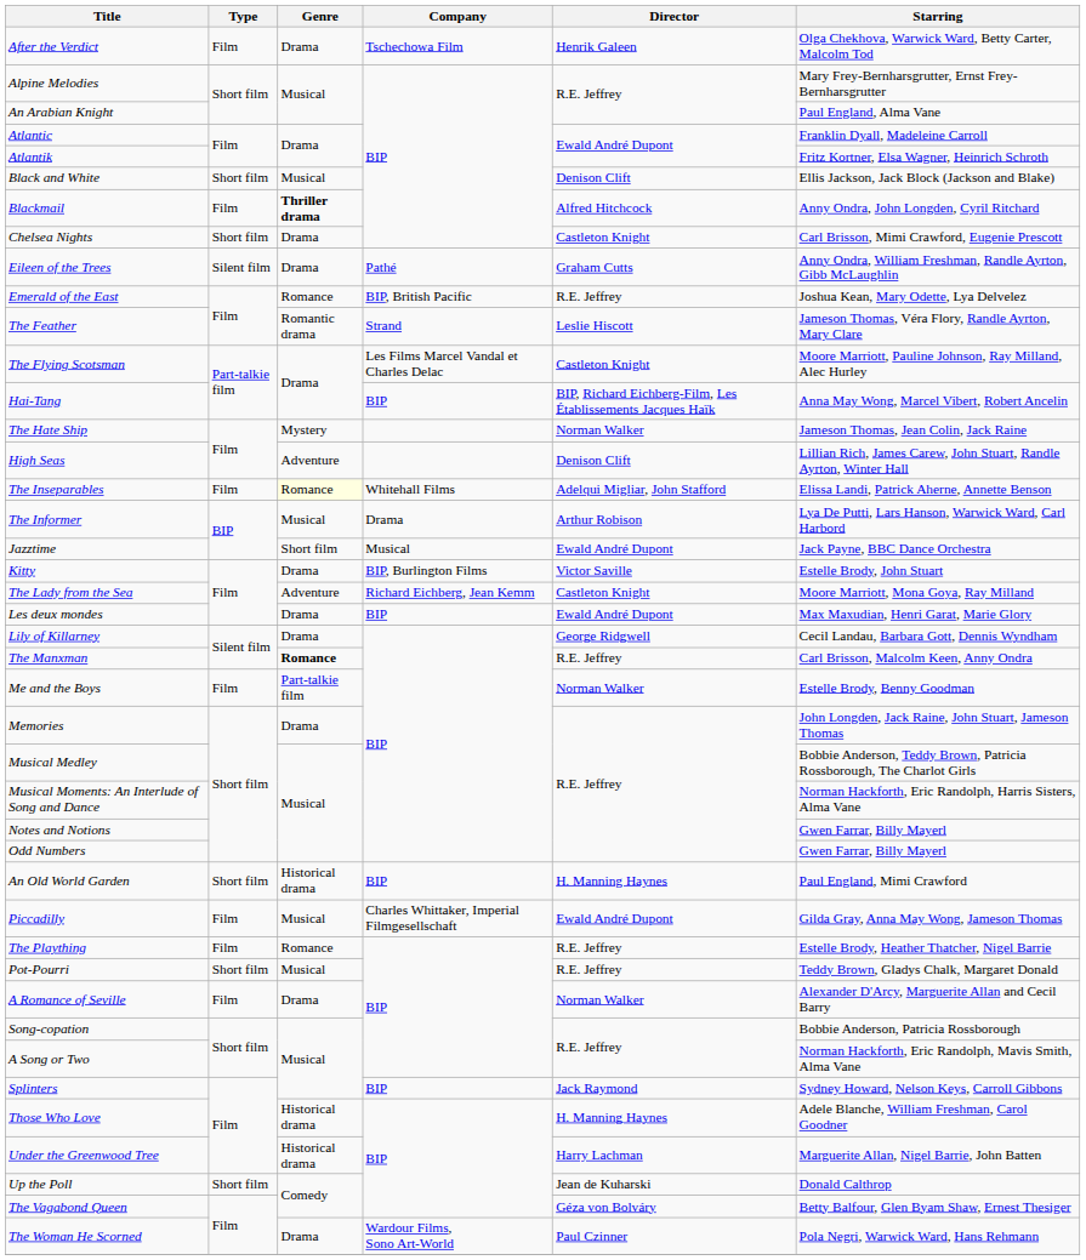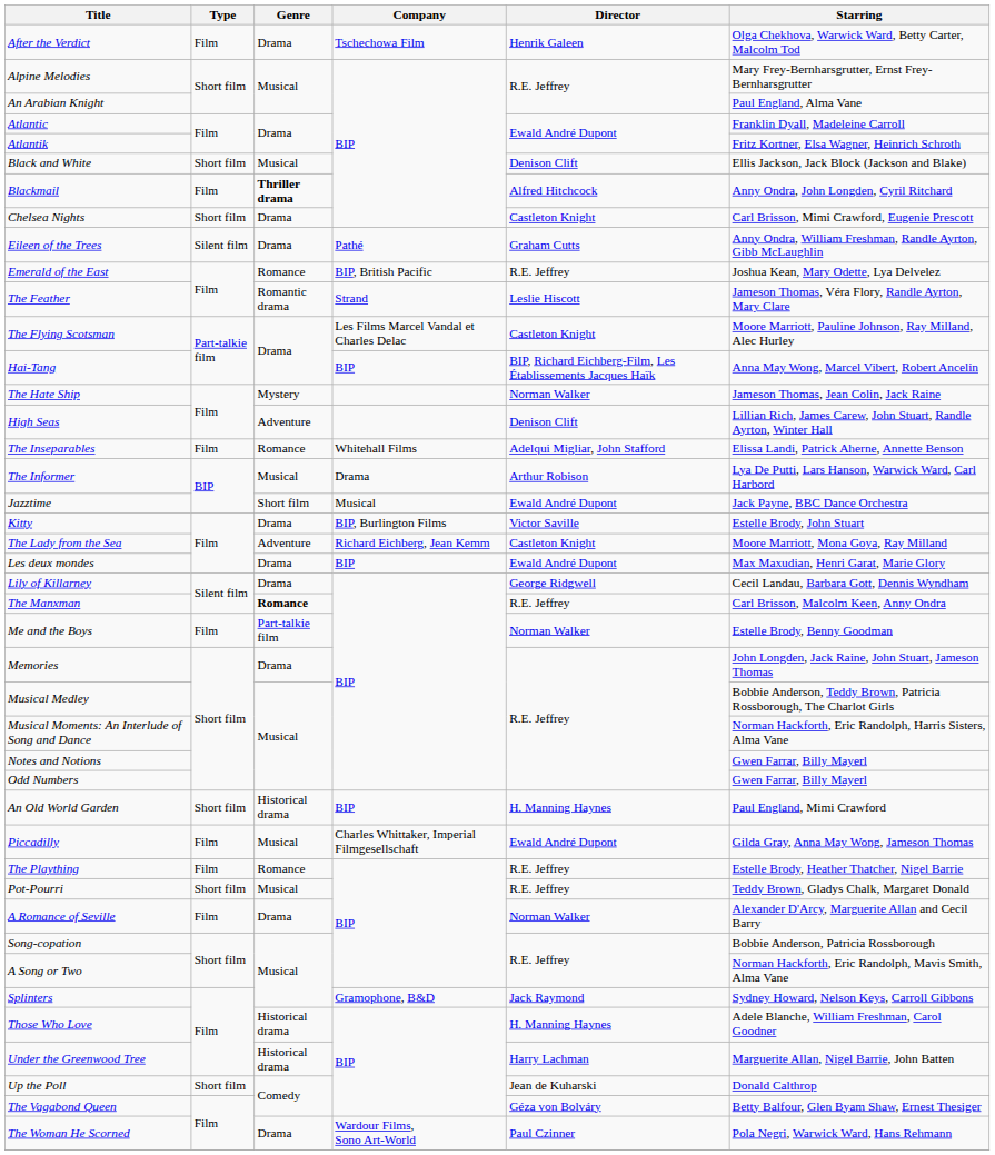 <table class="wikitable unsortable">
 <tr>
 <th>Title</th>
 <th>Type</th>
 <th>Genre</th>
 <th>Company</th>
 <th>Director</th>
 <th>Starring</th>
 </tr>
 <tr>
 <td><em><a href='#'>After the Verdict</a></em></td>
 <td>Film</td>
 <td>Drama</td>
 <td><a href='#'>Tschechowa Film</a></td>
 <td><a href='#'>Henrik Galeen</a></td>
 <td><a href='#'>Olga Chekhova</a>, <a href='#'>Warwick Ward</a>, Betty Carter, <a href='#'>Malcolm Tod</a></td>
 </tr>
 <tr>
 <td><em>Alpine Melodies</em></td>
 <td rowspan="2">Short film</td>
 <td rowspan="2">Musical</td>
 <td rowspan="7"><a href='#'>BIP</a></td>
 <td rowspan="2">R.E. Jeffrey</td>
 <td>Mary Frey-Bernharsgrutter, Ernst Frey-Bernharsgrutter</td>
 </tr>
 <tr>
 <td><em>An Arabian Knight</em></td>
 <td><a href='#'>Paul England</a>, Alma Vane</td>
 </tr>
 <tr>
 <td><em><a href='#'>Atlantic</a></em></td>
 <td rowspan="2">Film</td>
 <td rowspan="2">Drama</td>
 <td rowspan="2"><a href='#'>Ewald André Dupont</a></td>
 <td><a href='#'>Franklin Dyall</a>, <a href='#'>Madeleine Carroll</a></td>
 </tr>
 <tr>
 <td><em><a href='#'>Atlantik</a></em></td>
 <td><a href='#'>Fritz Kortner</a>, <a href='#'>Elsa Wagner</a>, <a href='#'>Heinrich Schroth</a></td>
 </tr>
 <tr>
 <td><em>Black and White</em></td>
 <td>Short film</td>
 <td>Musical</td>
 <td><a href='#'>Denison Clift</a></td>
 <td>Ellis Jackson, Jack Block (Jackson and Blake)</td>
 </tr>
 <tr>
 <td><em><a href='#'>Blackmail</a></em></td>
 <td>Film</td>
 <td><strong>Thriller drama</strong></td>
 <td><a href='#'>Alfred Hitchcock</a></td>
 <td><a href='#'>Anny Ondra</a>, <a href='#'>John Longden</a>, <a href='#'>Cyril Ritchard</a></td>
 </tr>
 <tr>
 <td><em>Chelsea Nights</em></td>
 <td>Short film</td>
 <td>Drama</td>
 <td><a href='#'>Castleton Knight</a></td>
 <td><a href='#'>Carl Brisson</a>, Mimi Crawford, <a href='#'>Eugenie Prescott</a></td>
 </tr>
 <tr>
 <td><em><a href='#'>Eileen of the Trees</a></em></td>
 <td>Silent film</td>
 <td>Drama</td>
 <td><a href='#'>Pathé</a></td>
 <td><a href='#'>Graham Cutts</a></td>
 <td><a href='#'>Anny Ondra</a>, <a href='#'>William Freshman</a>, <a href='#'>Randle Ayrton</a>, <a href='#'>Gibb McLaughlin</a></td>
 </tr>
 <tr>
 <td><em><a href='#'>Emerald of the East</a></em></td>
 <td rowspan="2">Film</td>
 <td>Romance</td>
 <td><a href='#'>BIP</a>, British Pacific</td>
 <td>R.E. Jeffrey</td>
 <td>Joshua Kean, <a href='#'>Mary Odette</a>, Lya Delvelez</td>
 </tr>
 <tr>
 <td><em><a href='#'>The Feather</a></em></td>
 <td>Romantic drama</td>
 <td><a href='#'>Strand</a></td>
 <td><a href='#'>Leslie Hiscott</a></td>
 <td><a href='#'>Jameson Thomas</a>, Véra Flory, <a href='#'>Randle Ayrton</a>, <a href='#'>Mary Clare</a></td>
 </tr>
 <tr>
 <td><em><a href='#'>The Flying Scotsman</a></em></td>
 <td rowspan="2"><a href='#'>Part-talkie</a> film</td>
 <td rowspan="2">Drama</td>
 <td>Les Films Marcel Vandal et Charles Delac</td>
 <td><a href='#'>Castleton Knight</a></td>
 <td><a href='#'>Moore Marriott</a>, <a href='#'>Pauline Johnson</a>, <a href='#'>Ray Milland</a>, Alec Hurley</td>
 </tr>
 <tr>
 <td><em><a href='#'>Hai-Tang</a></em></td>
 <td><a href='#'>BIP</a></td>
 <td><a href='#'>BIP</a>, <a href='#'>Richard Eichberg-Film</a>, <a href='#'>Les Établissements Jacques Haïk</a></td>
 <td><a href='#'>Anna May Wong</a>, <a href='#'>Marcel Vibert</a>, <a href='#'>Robert Ancelin</a></td>
 </tr>
 <tr>
 <td><em><a href='#'>The Hate Ship</a></em></td>
 <td rowspan="2">Film</td>
 <td>Mystery</td>
 <td></td>
 <td><a href='#'>Norman Walker</a></td>
 <td><a href='#'>Jameson Thomas</a>, <a href='#'>Jean Colin</a>, <a href='#'>Jack Raine</a></td>
 </tr>
 <tr>
 <td><em><a href='#'>High Seas</a></em></td>
 <td>Adventure</td>
 <td></td>
 <td><a href='#'>Denison Clift</a></td>
 <td><a href='#'>Lillian Rich</a>, <a href='#'>James Carew</a>, <a href='#'>John Stuart</a>, <a href='#'>Randle Ayrton</a>, <a href='#'>Winter Hall</a></td>
 </tr>
 <tr>
 <td><em><a href='#'>The Inseparables</a></em></td>
 <td>Film</td>
-<td style="background: lightyellow;">Romance</td>
+<td>Romance</td>
 <td>Whitehall Films</td>
 <td><a href='#'>Adelqui Migliar</a>, <a href='#'>John Stafford</a></td>
 <td><a href='#'>Elissa Landi</a>, <a href='#'>Patrick Aherne</a>, <a href='#'>Annette Benson</a></td>
 </tr>
 <tr>
 <td><em><a href='#'>The Informer</a></em></td>
 <td rowspan="2"><a href='#'>BIP</a></td>
 <td>Musical</td>
 <td>Drama</td>
 <td><a href='#'>Arthur Robison</a></td>
 <td><a href='#'>Lya De Putti</a>, <a href='#'>Lars Hanson</a>, <a href='#'>Warwick Ward</a>, <a href='#'>Carl Harbord</a></td>
 </tr>
 <tr>
 <td><em>Jazztime</em></td>
 <td>Short film</td>
 <td>Musical</td>
 <td><a href='#'>Ewald André Dupont</a></td>
 <td><a href='#'>Jack Payne</a>, <a href='#'>BBC Dance Orchestra</a></td>
 </tr>
 <tr>
 <td><em><a href='#'>Kitty</a></em></td>
 <td rowspan="3">Film</td>
 <td>Drama</td>
 <td><a href='#'>BIP</a>, Burlington Films</td>
 <td><a href='#'>Victor Saville</a></td>
 <td><a href='#'>Estelle Brody</a>, <a href='#'>John Stuart</a></td>
 </tr>
 <tr>
 <td><em><a href='#'>The Lady from the Sea</a></em></td>
 <td>Adventure</td>
 <td><a href='#'>Richard Eichberg</a>, <a href='#'>Jean Kemm</a></td>
 <td><a href='#'>Castleton Knight</a></td>
 <td><a href='#'>Moore Marriott</a>, <a href='#'>Mona Goya</a>, <a href='#'>Ray Milland</a></td>
 </tr>
 <tr>
 <td><em>Les deux mondes</em></td>
 <td>Drama</td>
 <td><a href='#'>BIP</a></td>
 <td><a href='#'>Ewald André Dupont</a></td>
 <td><a href='#'>Max Maxudian</a>, <a href='#'>Henri Garat</a>, <a href='#'>Marie Glory</a></td>
 </tr>
 <tr>
 <td><em><a href='#'>Lily of Killarney</a></em></td>
 <td rowspan="2">Silent film</td>
 <td>Drama</td>
 <td rowspan="8"><a href='#'>BIP</a></td>
 <td><a href='#'>George Ridgwell</a></td>
 <td>Cecil Landau, <a href='#'>Barbara Gott</a>, <a href='#'>Dennis Wyndham</a></td>
 </tr>
 <tr>
 <td><em><a href='#'>The Manxman</a></em></td>
 <td><strong>Romance</strong></td>
 <td>R.E. Jeffrey</td>
 <td><a href='#'>Carl Brisson</a>, <a href='#'>Malcolm Keen</a>, <a href='#'>Anny Ondra</a></td>
 </tr>
 <tr>
 <td><em>Me and the Boys</em></td>
 <td>Film</td>
 <td><a href='#'>Part-talkie</a> film</td>
 <td><a href='#'>Norman Walker</a></td>
 <td><a href='#'>Estelle Brody</a>, <a href='#'>Benny Goodman</a></td>
 </tr>
 <tr>
 <td><em>Memories</em></td>
 <td rowspan="5">Short film</td>
 <td>Drama</td>
 <td rowspan="5">R.E. Jeffrey</td>
 <td><a href='#'>John Longden</a>, <a href='#'>Jack Raine</a>, <a href='#'>John Stuart</a>, <a href='#'>Jameson Thomas</a></td>
 </tr>
 <tr>
 <td><em>Musical Medley</em></td>
 <td rowspan="4">Musical</td>
 <td>Bobbie Anderson, <a href='#'>Teddy Brown</a>, Patricia Rossborough, The Charlot Girls</td>
 </tr>
 <tr>
 <td><em>Musical Moments: An Interlude of Song and Dance</em></td>
 <td><a href='#'>Norman Hackforth</a>, Eric Randolph, Harris Sisters, Alma Vane</td>
 </tr>
 <tr>
 <td><em>Notes and Notions</em></td>
 <td><a href='#'>Gwen Farrar</a>, <a href='#'>Billy Mayerl</a></td>
 </tr>
 <tr>
 <td><em>Odd Numbers</em></td>
 <td><a href='#'>Gwen Farrar</a>, <a href='#'>Billy Mayerl</a></td>
 </tr>
 <tr>
 <td><em>An Old World Garden</em></td>
 <td>Short film</td>
 <td>Historical drama</td>
 <td><a href='#'>BIP</a></td>
 <td><a href='#'>H. Manning Haynes</a></td>
 <td><a href='#'>Paul England</a>, Mimi Crawford</td>
 </tr>
 <tr>
 <td><em><a href='#'>Piccadilly</a></em></td>
 <td>Film</td>
 <td>Musical</td>
 <td>Charles Whittaker, Imperial Filmgesellschaft</td>
 <td><a href='#'>Ewald André Dupont</a></td>
 <td><a href='#'>Gilda Gray</a>, <a href='#'>Anna May Wong</a>, <a href='#'>Jameson Thomas</a></td>
 </tr>
 <tr>
 <td><em><a href='#'>The Plaything</a></em></td>
 <td>Film</td>
 <td>Romance</td>
 <td rowspan="5"><a href='#'>BIP</a></td>
 <td>R.E. Jeffrey</td>
 <td><a href='#'>Estelle Brody</a>, <a href='#'>Heather Thatcher</a>, <a href='#'>Nigel Barrie</a></td>
 </tr>
 <tr>
 <td><em>Pot-Pourri</em></td>
 <td>Short film</td>
 <td>Musical</td>
 <td>R.E. Jeffrey</td>
 <td><a href='#'>Teddy Brown</a>, Gladys Chalk, Margaret Donald</td>
 </tr>
 <tr>
 <td><em><a href='#'>A Romance of Seville</a></em></td>
 <td>Film</td>
 <td>Drama</td>
 <td><a href='#'>Norman Walker</a></td>
 <td><a href='#'>Alexander D'Arcy</a>, <a href='#'>Marguerite Allan</a> and Cecil Barry</td>
 </tr>
 <tr>
 <td><em>Song-copation</em></td>
 <td rowspan="2">Short film</td>
 <td rowspan="3">Musical</td>
 <td rowspan="2">R.E. Jeffrey</td>
 <td>Bobbie Anderson, Patricia Rossborough</td>
 </tr>
 <tr>
 <td><em>A Song or Two</em></td>
 <td><a href='#'>Norman Hackforth</a>, Eric Randolph, Mavis Smith, Alma Vane</td>
 </tr>
 <tr>
 <td><em><a href='#'>Splinters</a></em></td>
 <td rowspan="3">Film</td>
-<td><a href='#'>BIP</a></td>
+<td><a href='#'>Gramophone</a>, <a href='#'>B&D</a></td>
 <td><a href='#'>Jack Raymond</a></td>
 <td><a href='#'>Sydney Howard</a>, <a href='#'>Nelson Keys</a>, <a href='#'>Carroll Gibbons</a></td>
 </tr>
 <tr>
 <td><em><a href='#'>Those Who Love</a></em></td>
 <td>Historical drama</td>
 <td rowspan="4"><a href='#'>BIP</a></td>
 <td><a href='#'>H. Manning Haynes</a></td>
 <td>Adele Blanche, <a href='#'>William Freshman</a>, <a href='#'>Carol Goodner</a></td>
 </tr>
 <tr>
 <td><em><a href='#'>Under the Greenwood Tree</a></em></td>
 <td>Historical drama</td>
 <td><a href='#'>Harry Lachman</a></td>
 <td><a href='#'>Marguerite Allan</a>, <a href='#'>Nigel Barrie</a>, John Batten</td>
 </tr>
 <tr>
 <td><em>Up the Poll</em></td>
 <td>Short film</td>
 <td rowspan="2">Comedy</td>
 <td>Jean de Kuharski</td>
 <td><a href='#'>Donald Calthrop</a></td>
 </tr>
 <tr>
 <td><em><a href='#'>The Vagabond Queen</a></em></td>
 <td rowspan="2">Film</td>
 <td><a href='#'>Géza von Bolváry</a></td>
 <td><a href='#'>Betty Balfour</a>, <a href='#'>Glen Byam Shaw</a>, <a href='#'>Ernest Thesiger</a></td>
 </tr>
 <tr>
 <td><em><a href='#'>The Woman He Scorned</a></em></td>
 <td>Drama</td>
 <td><a href='#'>Wardour Films</a>,<br><a href='#'>Sono Art-World</a></td>
 <td><a href='#'>Paul Czinner</a></td>
 <td><a href='#'>Pola Negri</a>, <a href='#'>Warwick Ward</a>, <a href='#'>Hans Rehmann</a></td>
 </tr>
 <tr>
 </tr>
 </table>
